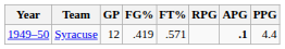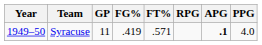 <table class="wikitable sortable" style="font-size:95%; text-align:right;">
 <tr>
 <th>Year</th>
 <th>Team</th>
 <th>GP</th>
 <th>FG%</th>
 <th>FT%</th>
 <th>RPG</th>
 <th>APG</th>
 <th>PPG</th>
 </tr>
 <tr>
 <td style="text-align:left;"><a href='#'>1949–50</a></td>
 <td style="text-align:left;"><a href='#'>Syracuse</a></td>
-<td>12</td>
+<td>11</td>
 <td>.419</td>
 <td>.571</td>
 <td></td>
 <td><strong>.1</strong></td>
-<td>4.4</td>
+<td>4.0</td>
 </tr>
 </table>
